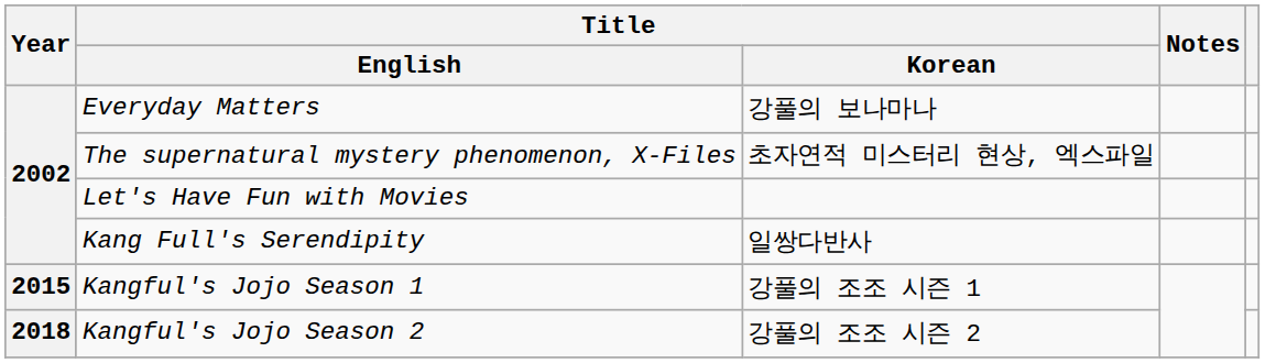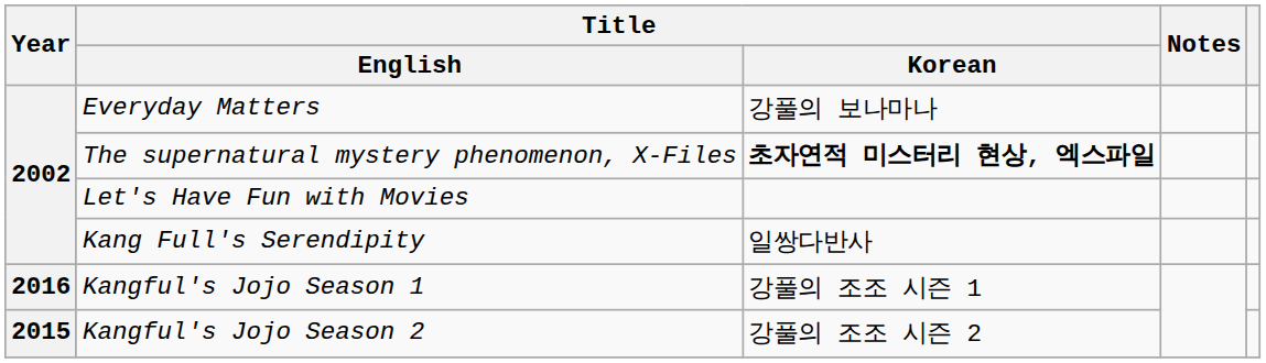 <table class="wikitable plainrowheaders sortable">
 <tr>
 <th rowspan="2">Year</th>
 <th colspan="2">Title</th>
 <th rowspan="2" class="unsortable">Notes</th>
 <th rowspan="2" class="unsortable"></th>
 </tr>
 <tr>
 <th>English</th>
 <th>Korean</th>
 </tr>
 <tr>
 <th scope="row" rowspan="4">2002</th>
 <td><em>Everyday Matters</em></td>
 <td>강풀의 보나마나</td>
 <td></td>
 <td></td>
 </tr>
 <tr>
 <td><em>The supernatural mystery phenomenon, X-Files</em></td>
-<td>초자연적 미스터리 현상, 엑스파일</td>
+<td><strong>초자연적 미스터리 현상, 엑스파일</strong></td>
 <td></td>
 <td></td>
 </tr>
 <tr>
 <td><em>Let's Have Fun with Movies</em></td>
 <td></td>
 <td></td>
 <td></td>
 </tr>
 <tr>
 <td><em>Kang Full's Serendipity</em></td>
 <td>일쌍다반사</td>
 <td></td>
 <td></td>
 </tr>
 <tr>
-<th scope="row">2015</th>
+<th scope="row">2016</th>
 <td><em>Kangful's Jojo Season 1</em></td>
 <td>강풀의 조조 시즌 1</td>
 <td rowspan="2"></td>
 <td></td>
 </tr>
 <tr>
-<th scope="row">2018</th>
+<th scope="row">2015</th>
 <td><em>Kangful's Jojo Season 2</em></td>
 <td>강풀의 조조 시즌 2</td>
 <td></td>
 </tr>
 </table>
